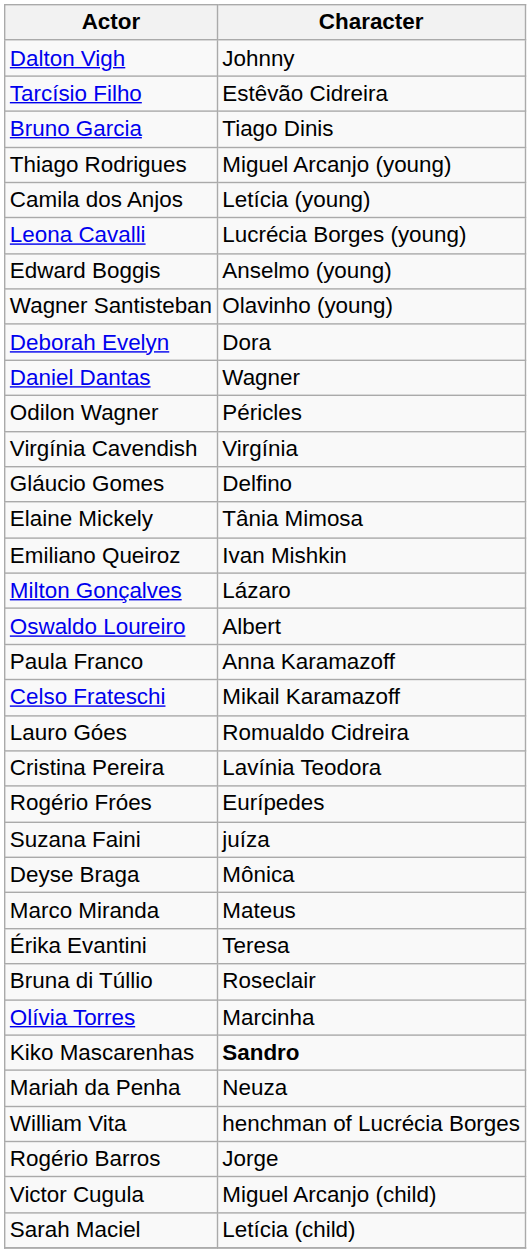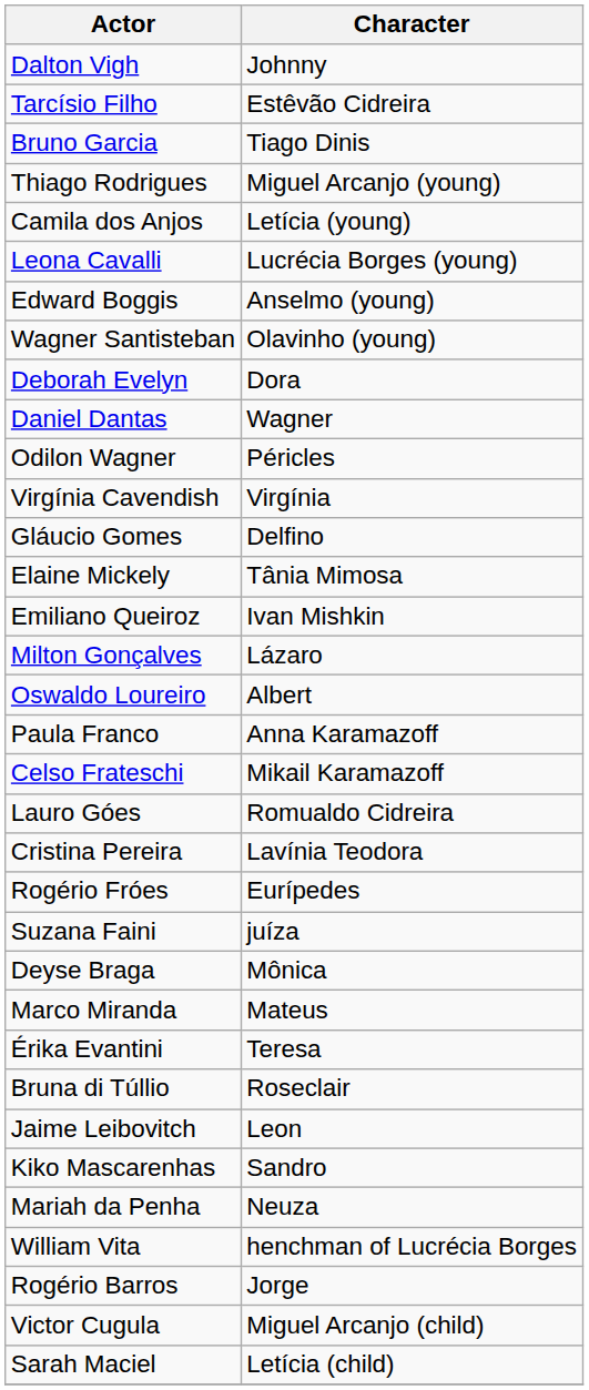 <table class="wikitable sortable">
 <tr>
 <th>Actor</th>
 <th>Character</th>
 </tr>
 <tr>
 <td><a href='#'>Dalton Vigh</a></td>
 <td>Johnny</td>
 </tr>
 <tr>
 <td><a href='#'>Tarcísio Filho</a></td>
 <td>Estêvão Cidreira</td>
 </tr>
 <tr>
 <td><a href='#'>Bruno Garcia</a></td>
 <td>Tiago Dinis</td>
 </tr>
 <tr>
 <td>Thiago Rodrigues</td>
 <td>Miguel Arcanjo (young)</td>
 </tr>
 <tr>
 <td>Camila dos Anjos</td>
 <td>Letícia (young)</td>
 </tr>
 <tr>
 <td><a href='#'>Leona Cavalli</a></td>
 <td>Lucrécia Borges (young)</td>
 </tr>
 <tr>
 <td>Edward Boggis</td>
 <td>Anselmo (young)</td>
 </tr>
 <tr>
 <td>Wagner Santisteban</td>
 <td>Olavinho (young)</td>
 </tr>
 <tr>
 <td><a href='#'>Deborah Evelyn</a></td>
 <td>Dora</td>
 </tr>
 <tr>
 <td><a href='#'>Daniel Dantas</a></td>
 <td>Wagner</td>
 </tr>
 <tr>
 <td>Odilon Wagner</td>
 <td>Péricles</td>
 </tr>
 <tr>
 <td>Virgínia Cavendish</td>
 <td>Virgínia</td>
 </tr>
 <tr>
 <td>Gláucio Gomes</td>
 <td>Delfino</td>
 </tr>
 <tr>
 <td>Elaine Mickely</td>
 <td>Tânia Mimosa</td>
 </tr>
 <tr>
 <td>Emiliano Queiroz</td>
 <td>Ivan Mishkin</td>
 </tr>
 <tr>
 <td><a href='#'>Milton Gonçalves</a></td>
 <td>Lázaro</td>
 </tr>
 <tr>
 <td><a href='#'>Oswaldo Loureiro</a></td>
 <td>Albert</td>
 </tr>
 <tr>
 <td>Paula Franco</td>
 <td>Anna Karamazoff</td>
 </tr>
 <tr>
 <td><a href='#'>Celso Frateschi</a></td>
 <td>Mikail Karamazoff</td>
 </tr>
 <tr>
 <td>Lauro Góes</td>
 <td>Romualdo Cidreira</td>
 </tr>
 <tr>
 <td>Cristina Pereira</td>
 <td>Lavínia Teodora</td>
 </tr>
 <tr>
 <td>Rogério Fróes</td>
 <td>Eurípedes</td>
 </tr>
 <tr>
 <td>Suzana Faini</td>
 <td>juíza</td>
 </tr>
 <tr>
 <td>Deyse Braga</td>
 <td>Mônica</td>
 </tr>
 <tr>
 <td>Marco Miranda</td>
 <td>Mateus</td>
 </tr>
 <tr>
 <td>Érika Evantini</td>
 <td>Teresa</td>
 </tr>
 <tr>
 <td>Bruna di Túllio</td>
 <td>Roseclair</td>
 </tr>
 <tr>
-<td><a href='#'>Olívia Torres</a></td>
-<td>Marcinha</td>
+<td>Jaime Leibovitch</td>
+<td>Leon</td>
 </tr>
 <tr>
 <td>Kiko Mascarenhas</td>
-<td><strong>Sandro</strong></td>
+<td>Sandro</td>
 </tr>
 <tr>
 <td>Mariah da Penha</td>
 <td>Neuza</td>
 </tr>
 <tr>
 <td>William Vita</td>
 <td>henchman of Lucrécia Borges</td>
 </tr>
 <tr>
 <td>Rogério Barros</td>
 <td>Jorge</td>
 </tr>
 <tr>
 <td>Victor Cugula</td>
 <td>Miguel Arcanjo (child)</td>
 </tr>
 <tr>
 <td>Sarah Maciel</td>
 <td>Letícia (child)</td>
 </tr>
 <tr>
 </tr>
 </table>
